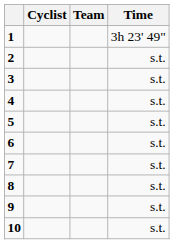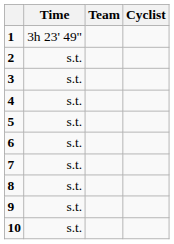 <table class="wikitable">
 <tr>
 <th></th>
+<th>Time</th>
+<th>Team</th>
 <th>Cyclist</th>
-<th>Team</th>
-<th>Time</th>
 </tr>
 <tr>
 <td><strong>1</strong></td>
+<td align=right>3h 23' 49"</td>
+<td></td>
 <td> </td>
-<td></td>
-<td align=right>3h 23' 49"</td>
 </tr>
 <tr>
 <td><strong>2</strong></td>
+<td align=right>s.t.</td>
 <td></td>
 <td></td>
-<td align=right>s.t.</td>
 </tr>
 <tr>
 <td><strong>3</strong></td>
+<td align=right>s.t.</td>
 <td></td>
 <td></td>
-<td align=right>s.t.</td>
 </tr>
 <tr>
 <td><strong>4</strong></td>
+<td align=right>s.t.</td>
 <td></td>
 <td></td>
-<td align=right>s.t.</td>
 </tr>
 <tr>
 <td><strong>5</strong></td>
+<td align=right>s.t.</td>
 <td></td>
 <td></td>
-<td align=right>s.t.</td>
 </tr>
 <tr>
 <td><strong>6</strong></td>
+<td align=right>s.t.</td>
 <td></td>
 <td></td>
-<td align=right>s.t.</td>
 </tr>
 <tr>
 <td><strong>7</strong></td>
+<td align=right>s.t.</td>
 <td></td>
 <td></td>
-<td align=right>s.t.</td>
 </tr>
 <tr>
 <td><strong>8</strong></td>
+<td align=right>s.t.</td>
 <td></td>
 <td></td>
-<td align=right>s.t.</td>
 </tr>
 <tr>
 <td><strong>9</strong></td>
+<td align=right>s.t.</td>
 <td></td>
 <td></td>
-<td align=right>s.t.</td>
 </tr>
 <tr>
 <td><strong>10</strong></td>
+<td align=right>s.t.</td>
 <td></td>
 <td></td>
-<td align=right>s.t.</td>
 </tr>
 </table>
